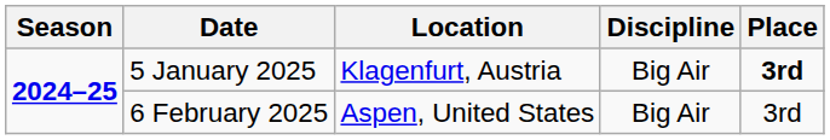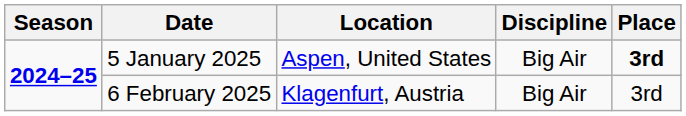 <table class="wikitable"  style="text-align:center; font-size:95%;">
 <tr>
 <th>Season</th>
 <th>Date</th>
 <th>Location</th>
 <th>Discipline</th>
 <th>Place</th>
 </tr>
 <tr>
 <td rowspan=5 align=center><strong><a href='#'>2024–25</a></strong></td>
 <td align=left>5 January 2025</td>
-<td align=left><a href='#'>Klagenfurt</a>, Austria</td>
+<td align=left><a href='#'>Aspen</a>, United States</td>
 <td>Big Air</td>
 <td><strong>3rd</strong></td>
 </tr>
 <tr>
 <td align=left>6 February 2025</td>
-<td align=left><a href='#'>Aspen</a>, United States</td>
+<td align=left><a href='#'>Klagenfurt</a>, Austria</td>
 <td>Big Air</td>
 <td>3rd</td>
 </tr>
 </table>
